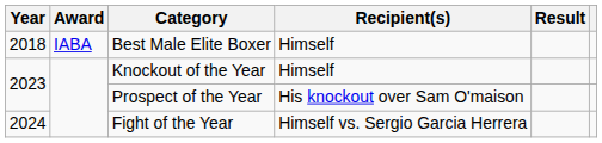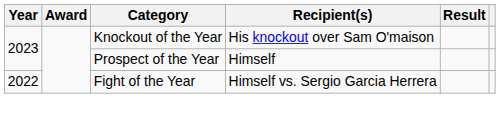 <table class="wikitable sortable plainrowheaders">
 <tr>
 <th>Year</th>
 <th>Award</th>
 <th>Category</th>
 <th>Recipient(s)</th>
 <th>Result</th>
 <th class="unsortable"></th>
 </tr>
 <tr>
-<td>2018</td>
-<td><a href='#'>IABA</a></td>
-<td>Best Male Elite Boxer</td>
+<td scope="row" rowspan="2">2023</td>
+<td scope="row" rowspan="3"></td>
+<td>Knockout of the Year</td>
+<td>His <a href='#'>knockout</a> over Sam O'maison</td>
+<td></td>
+<td style="text-align: center;"></td>
+</tr>
+<tr>
+<td>Prospect of the Year</td>
 <td>Himself</td>
 <td></td>
 <td style="text-align: center;"></td>
 </tr>
 <tr>
-<td scope="row" rowspan="2">2023</td>
-<td scope="row" rowspan="3"></td>
-<td>Knockout of the Year</td>
-<td>Himself</td>
-<td></td>
-<td style="text-align: center;"></td>
-</tr>
-<tr>
-<td>Prospect of the Year</td>
-<td>His <a href='#'>knockout</a> over Sam O'maison</td>
-<td></td>
-<td style="text-align: center;"></td>
-</tr>
-<tr>
-<td>2024</td>
+<td>2022</td>
 <td>Fight of the Year</td>
 <td>Himself vs. Sergio Garcia Herrera</td>
 <td></td>
 <td style="text-align: center;"></td>
 </tr>
 </table>
